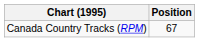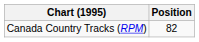 <table class="wikitable sortable">
 <tr>
 <th scope="col">Chart (1995)</th>
 <th scope="col">Position</th>
 </tr>
 <tr>
 <td>Canada Country Tracks (<em><a href='#'>RPM</a></em>)</td>
-<td align="center">67</td>
+<td align="center">82</td>
 </tr>
 </table>
